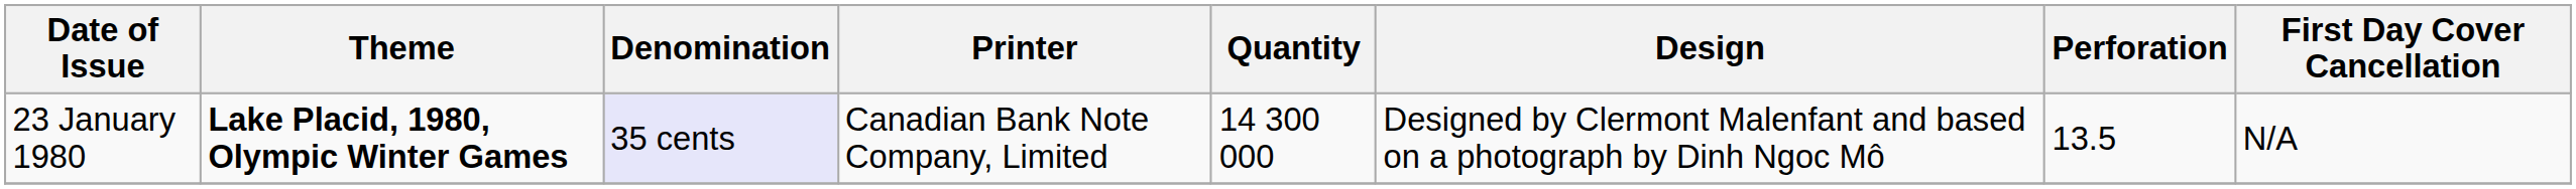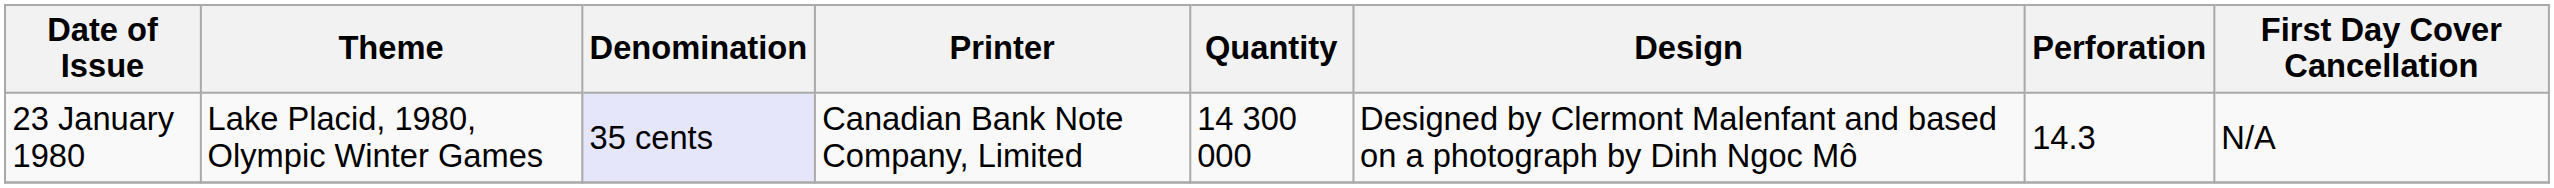 <table class="wikitable sortable">
 <tr>
 <th>Date of Issue</th>
 <th>Theme</th>
 <th>Denomination</th>
 <th>Printer</th>
 <th>Quantity</th>
 <th>Design</th>
 <th>Perforation</th>
 <th>First Day Cover Cancellation</th>
 </tr>
 <tr>
 <td>23 January 1980</td>
-<td><strong>Lake Placid, 1980, Olympic Winter Games</strong></td>
+<td>Lake Placid, 1980, Olympic Winter Games</td>
 <td style="background: lavender;">35 cents</td>
 <td>Canadian Bank Note Company, Limited</td>
 <td>14 300 000</td>
 <td>Designed by Clermont Malenfant and based on a photograph by Dinh Ngoc Mô</td>
-<td>13.5</td>
+<td>14.3</td>
 <td>N/A</td>
 </tr>
 <tr>
 </tr>
 </table>
